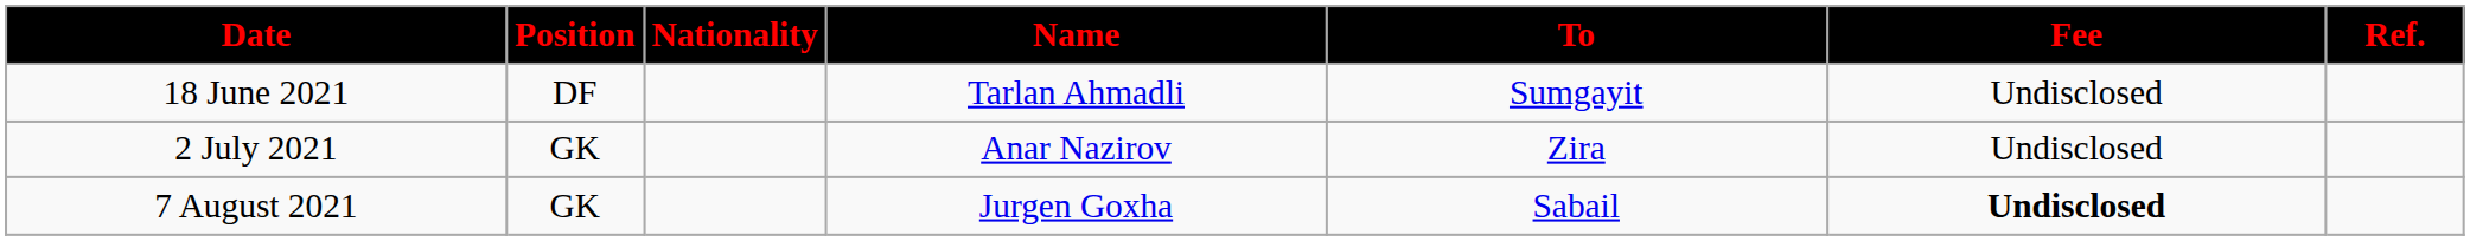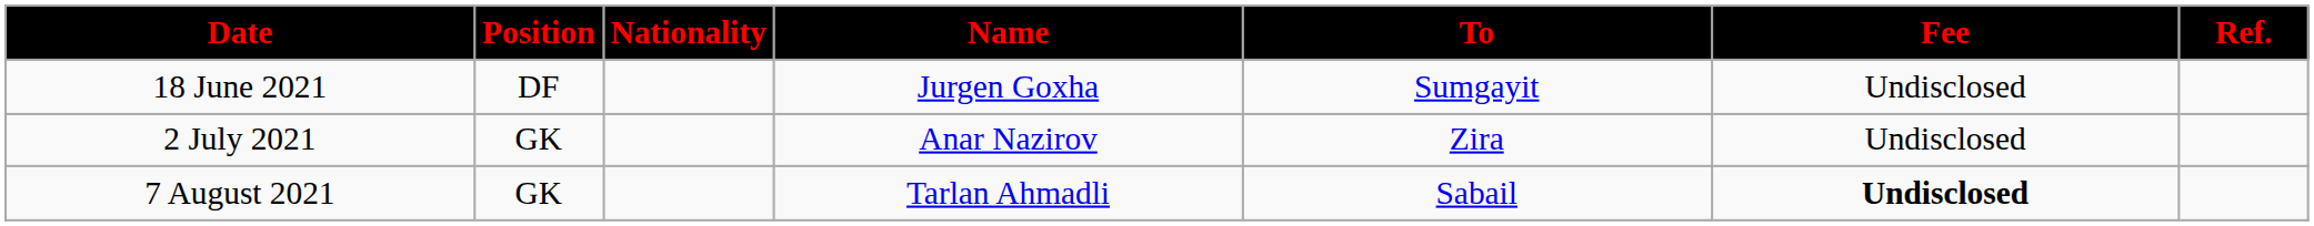 <table class="wikitable"  style="text-align:center; font-size:90%; ">
 <tr>
 <th style="background:#000000; color:#FF0000; width:200px;">Date</th>
 <th style="background:#000000; color:#FF0000; width:50px;">Position</th>
 <th style="background:#000000; color:#FF0000; width:50px;">Nationality</th>
 <th style="background:#000000; color:#FF0000; width:200px;">Name</th>
 <th style="background:#000000; color:#FF0000; width:200px;">To</th>
 <th style="background:#000000; color:#FF0000; width:200px;">Fee</th>
 <th style="background:#000000; color:#FF0000; width:50px;">Ref.</th>
 </tr>
 <tr>
 <td>18 June 2021</td>
 <td>DF</td>
 <td></td>
-<td><a href='#'>Tarlan Ahmadli</a></td>
+<td><a href='#'>Jurgen Goxha</a></td>
 <td><a href='#'>Sumgayit</a></td>
 <td>Undisclosed</td>
 <td></td>
 </tr>
 <tr>
 <td>2 July 2021</td>
 <td>GK</td>
 <td></td>
 <td><a href='#'>Anar Nazirov</a></td>
 <td><a href='#'>Zira</a></td>
 <td>Undisclosed</td>
 <td></td>
 </tr>
 <tr>
 <td>7 August 2021</td>
 <td>GK</td>
 <td></td>
-<td><a href='#'>Jurgen Goxha</a></td>
+<td><a href='#'>Tarlan Ahmadli</a></td>
 <td><a href='#'>Sabail</a></td>
 <td><strong>Undisclosed</strong></td>
 <td></td>
 </tr>
 </table>
